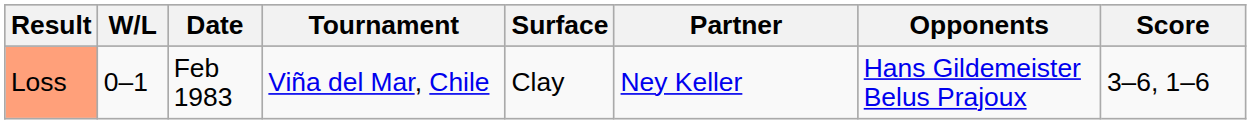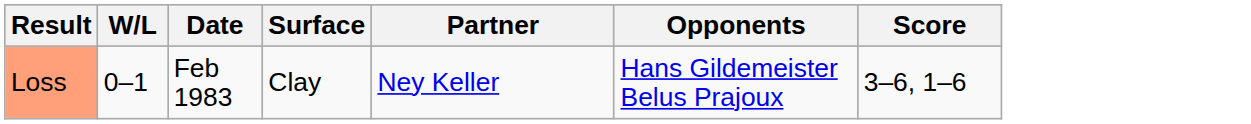 <table class="sortable wikitable">
 <tr>
 <th style="width:40px">Result</th>
 <th style="width:35px" class="unsortable">W/L</th>
 <th style="width:50px">Date</th>
-<th style="width:140px">Tournament</th>
 <th style="width:50px">Surface</th>
 <th style="width:140px">Partner</th>
 <th style="width:140px">Opponents</th>
 <th style="width:80px" class="unsortable">Score</th>
 </tr>
 <tr>
 <td style="background:#ffa07a;">Loss</td>
 <td>0–1</td>
 <td>Feb 1983</td>
-<td><a href='#'>Viña del Mar</a>, <a href='#'>Chile</a></td>
 <td>Clay</td>
 <td> <a href='#'>Ney Keller</a></td>
 <td> <a href='#'>Hans Gildemeister</a><br> <a href='#'>Belus Prajoux</a></td>
 <td>3–6, 1–6</td>
 </tr>
 </table>
